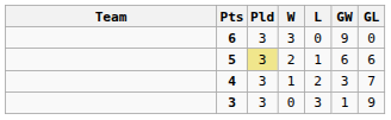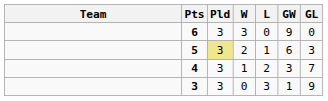 <table class="wikitable" style="text-align:center">
 <tr>
 <th width=200>Team</th>
 <th width=20>Pts</th>
 <th width=20>Pld</th>
 <th width=20>W</th>
 <th width=20>L</th>
 <th width=20>GW</th>
 <th width=20>GL</th>
 </tr>
 <tr>
 <td style="text-align:left;"></td>
 <td><strong>6</strong></td>
 <td>3</td>
 <td>3</td>
 <td>0</td>
 <td>9</td>
 <td>0</td>
 </tr>
 <tr>
 <td style="text-align:left;"></td>
 <td><strong>5</strong></td>
 <td style="background: khaki;">3</td>
 <td>2</td>
 <td>1</td>
 <td>6</td>
-<td>6</td>
+<td>3</td>
 </tr>
 <tr>
 <td style="text-align:left;"></td>
 <td><strong>4</strong></td>
 <td>3</td>
 <td>1</td>
 <td>2</td>
 <td>3</td>
 <td>7</td>
 </tr>
 <tr>
 <td style="text-align:left;"></td>
 <td><strong>3</strong></td>
 <td>3</td>
 <td>0</td>
 <td>3</td>
 <td>1</td>
 <td>9</td>
 </tr>
 </table>
